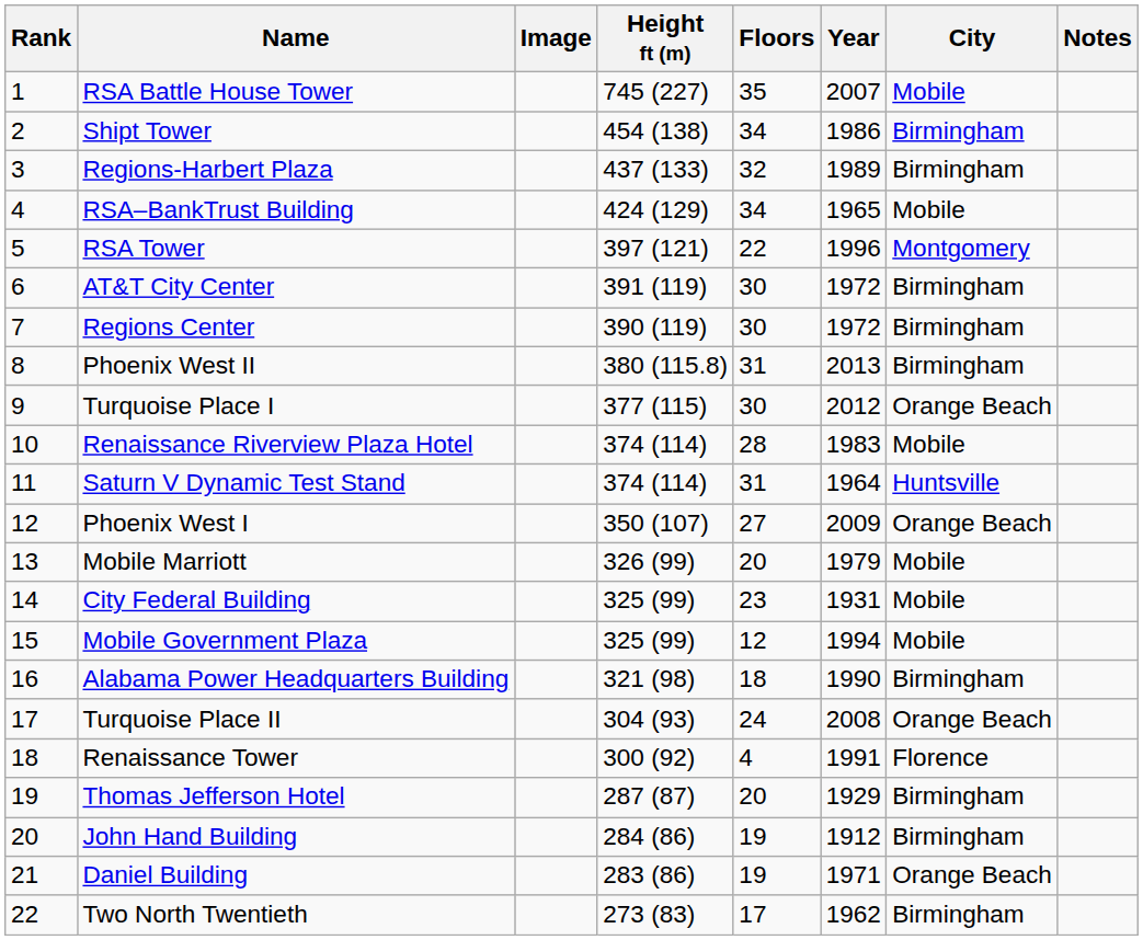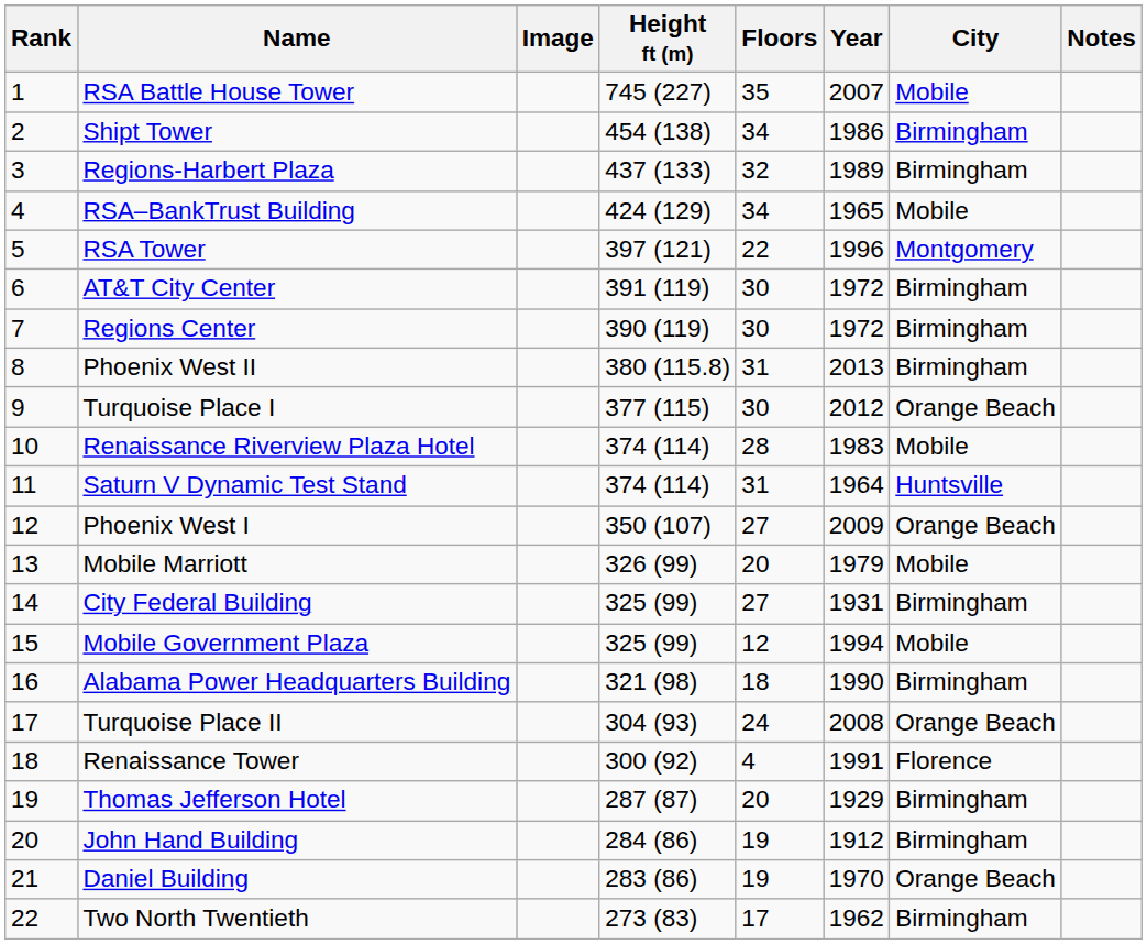 <table class="wikitable sortable">
 <tr>
 <th class="unsortable">Rank</th>
 <th>Name</th>
 <th>Image</th>
 <th>Height<br><small>ft (m)</small></th>
 <th>Floors</th>
 <th>Year</th>
 <th>City</th>
 <th>Notes</th>
 </tr>
 <tr>
 <td>1</td>
 <td><a href='#'>RSA Battle House Tower</a></td>
 <td></td>
 <td>745 (227)</td>
 <td>35</td>
 <td>2007</td>
 <td><a href='#'>Mobile</a></td>
 <td></td>
 </tr>
 <tr>
 <td>2</td>
 <td><a href='#'>Shipt Tower</a></td>
 <td></td>
 <td>454 (138)</td>
 <td>34</td>
 <td>1986</td>
 <td><a href='#'>Birmingham</a></td>
 <td></td>
 </tr>
 <tr>
 <td>3</td>
 <td><a href='#'>Regions-Harbert Plaza</a></td>
 <td></td>
 <td>437 (133)</td>
 <td>32</td>
 <td>1989</td>
 <td>Birmingham</td>
 <td></td>
 </tr>
 <tr>
 <td>4</td>
 <td><a href='#'>RSA–BankTrust Building</a></td>
 <td></td>
 <td>424 (129)</td>
 <td>34</td>
 <td>1965</td>
 <td>Mobile</td>
 <td></td>
 </tr>
 <tr>
 <td>5</td>
 <td><a href='#'>RSA Tower</a></td>
 <td></td>
 <td>397 (121)</td>
 <td>22</td>
 <td>1996</td>
 <td><a href='#'>Montgomery</a></td>
 <td></td>
 </tr>
 <tr>
 <td>6</td>
 <td><a href='#'>AT&T City Center</a></td>
 <td></td>
 <td>391 (119)</td>
 <td>30</td>
 <td>1972</td>
 <td>Birmingham</td>
 <td></td>
 </tr>
 <tr>
 <td>7</td>
 <td><a href='#'>Regions Center</a></td>
 <td></td>
 <td>390 (119)</td>
 <td>30</td>
 <td>1972</td>
 <td>Birmingham</td>
 <td></td>
 </tr>
 <tr>
 <td>8</td>
 <td>Phoenix West II</td>
 <td></td>
 <td>380 (115.8)</td>
 <td>31</td>
 <td>2013</td>
 <td>Birmingham</td>
 <td></td>
 </tr>
 <tr>
 <td>9</td>
 <td>Turquoise Place I</td>
 <td></td>
 <td>377 (115)</td>
 <td>30</td>
 <td>2012</td>
 <td>Orange Beach</td>
 <td></td>
 </tr>
 <tr>
 <td>10</td>
 <td><a href='#'>Renaissance Riverview Plaza Hotel</a></td>
 <td></td>
 <td>374 (114)</td>
 <td>28</td>
 <td>1983</td>
 <td>Mobile</td>
 <td></td>
 </tr>
 <tr>
 <td>11</td>
 <td><a href='#'>Saturn V Dynamic Test Stand</a></td>
 <td></td>
 <td>374 (114)</td>
 <td>31</td>
 <td>1964</td>
 <td><a href='#'>Huntsville</a></td>
 <td></td>
 </tr>
 <tr>
 <td>12</td>
 <td>Phoenix West I</td>
 <td></td>
 <td>350 (107)</td>
 <td>27</td>
 <td>2009</td>
 <td>Orange Beach</td>
 <td></td>
 </tr>
 <tr>
 <td>13</td>
 <td>Mobile Marriott</td>
 <td></td>
 <td>326 (99)</td>
 <td>20</td>
 <td>1979</td>
 <td>Mobile</td>
 <td></td>
 </tr>
 <tr>
 <td>14</td>
 <td><a href='#'>City Federal Building</a></td>
 <td></td>
 <td>325 (99)</td>
-<td>23</td>
+<td>27</td>
 <td>1931</td>
-<td>Mobile</td>
+<td>Birmingham</td>
 <td></td>
 </tr>
 <tr>
 <td>15</td>
 <td><a href='#'>Mobile Government Plaza</a></td>
 <td></td>
 <td>325 (99)</td>
 <td>12</td>
 <td>1994</td>
 <td>Mobile</td>
 <td></td>
 </tr>
 <tr>
 <td>16</td>
 <td><a href='#'>Alabama Power Headquarters Building</a></td>
 <td></td>
 <td>321 (98)</td>
 <td>18</td>
 <td>1990</td>
 <td>Birmingham</td>
 <td></td>
 </tr>
 <tr>
 <td>17</td>
 <td>Turquoise Place II</td>
 <td></td>
 <td>304 (93)</td>
 <td>24</td>
 <td>2008</td>
 <td>Orange Beach</td>
 <td></td>
 </tr>
 <tr>
 <td>18</td>
 <td>Renaissance Tower</td>
 <td></td>
 <td>300 (92)</td>
 <td>4</td>
 <td>1991</td>
 <td>Florence</td>
 <td></td>
 </tr>
 <tr>
 <td>19</td>
 <td><a href='#'>Thomas Jefferson Hotel</a></td>
 <td></td>
 <td>287 (87)</td>
 <td>20</td>
 <td>1929</td>
 <td>Birmingham</td>
 <td></td>
 </tr>
 <tr>
 <td>20</td>
 <td><a href='#'>John Hand Building</a></td>
 <td></td>
 <td>284 (86)</td>
 <td>19</td>
 <td>1912</td>
 <td>Birmingham</td>
 <td></td>
 </tr>
 <tr>
 <td>21</td>
 <td><a href='#'>Daniel Building</a></td>
 <td></td>
 <td>283 (86)</td>
 <td>19</td>
-<td>1971</td>
+<td>1970</td>
 <td>Orange Beach</td>
 <td></td>
 </tr>
 <tr>
 <td>22</td>
 <td>Two North Twentieth</td>
 <td></td>
 <td>273 (83)</td>
 <td>17</td>
 <td>1962</td>
 <td>Birmingham</td>
 <td></td>
 </tr>
 </table>
